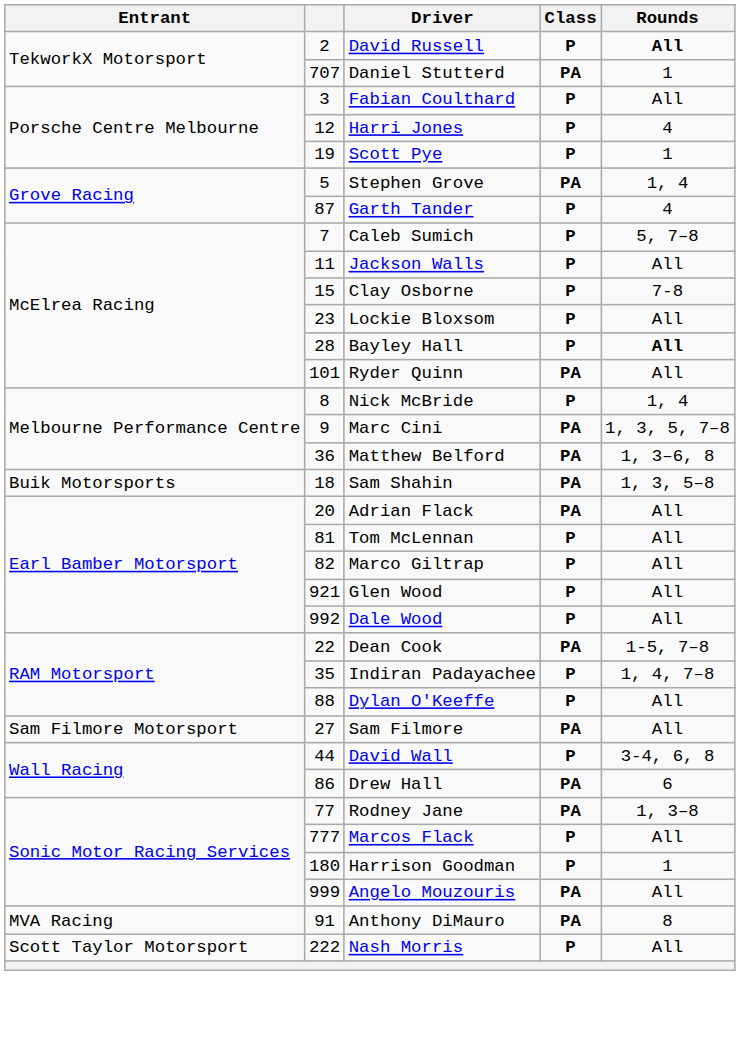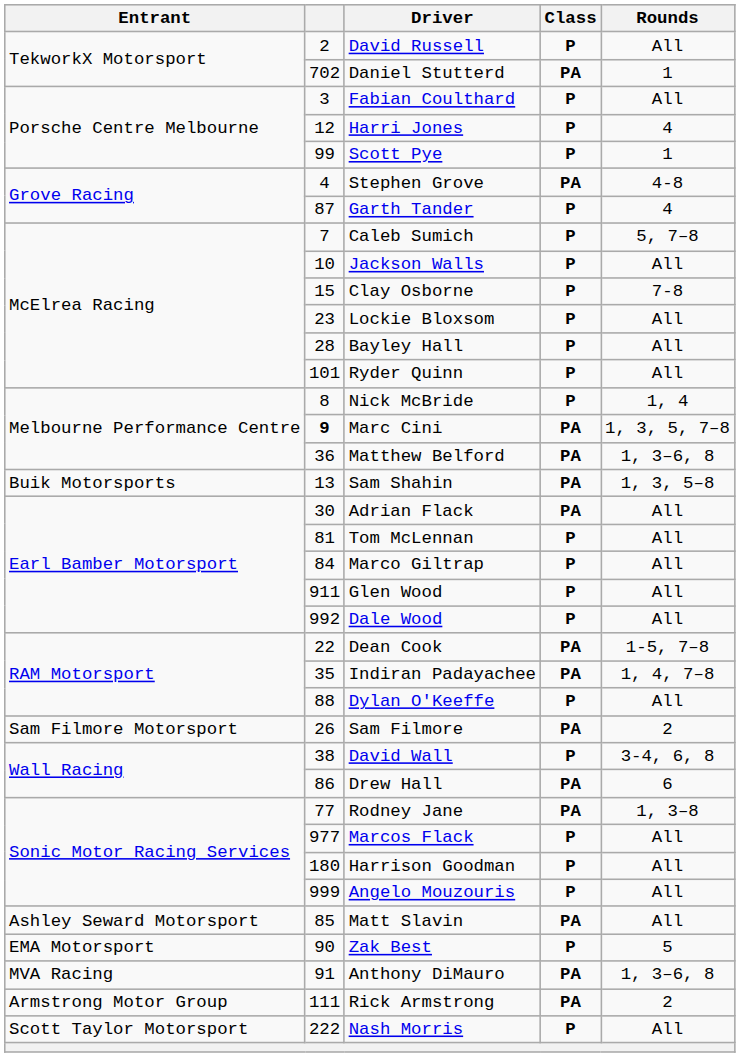 <table class="wikitable" style=font-size:85%;>
 <tr>
 <th>Entrant</th>
 <th></th>
 <th>Driver</th>
 <th>Class</th>
 <th>Rounds</th>
 </tr>
 <tr>
 <td rowspan="2"> TekworkX Motorsport</td>
 <td align=center>2</td>
 <td> <a href='#'>David Russell</a></td>
 <td align=center><strong><span>P</span> </strong></td>
-<td align=center><strong>All</strong></td>
+<td align=center>All</td>
 </tr>
 <tr>
-<td align=center>707</td>
+<td align=center>702</td>
 <td> Daniel Stutterd</td>
 <td align=center><strong><span>PA</span> </strong></td>
 <td align=center>1</td>
 </tr>
 <tr>
 <td rowspan="3"> Porsche Centre Melbourne</td>
 <td align="center">3</td>
 <td> <a href='#'>Fabian Coulthard</a></td>
 <td align="center"><strong><span>P</span> </strong></td>
 <td align="center">All</td>
 </tr>
 <tr>
 <td align=center>12</td>
 <td> <a href='#'>Harri Jones</a></td>
 <td align=center><strong><span>P</span> </strong></td>
 <td align=center>4</td>
 </tr>
 <tr>
-<td align=center>19</td>
+<td align=center>99</td>
 <td> <a href='#'>Scott Pye</a></td>
 <td align=center><strong><span>P</span> </strong></td>
 <td align=center>1</td>
 </tr>
 <tr>
 <td rowspan="2"> <a href='#'>Grove Racing</a></td>
-<td align=center>5</td>
+<td align=center>4</td>
 <td> Stephen Grove</td>
 <td align=center><strong><span>PA</span> </strong></td>
-<td align="center">1, 4</td>
+<td align=center>4-8</td>
 </tr>
 <tr>
 <td align=center>87</td>
 <td> <a href='#'>Garth Tander</a></td>
 <td align=center><strong><span>P</span> </strong></td>
 <td align=center>4</td>
 </tr>
 <tr>
 <td rowspan="6"> McElrea Racing</td>
 <td align=center>7</td>
 <td> Caleb Sumich</td>
 <td align=center><strong><span>P</span> </strong></td>
 <td align=center>5, 7–8</td>
 </tr>
 <tr>
-<td align="center">11</td>
+<td align="center">10</td>
 <td> <a href='#'>Jackson Walls</a></td>
 <td align="center"><strong><span>P</span> </strong></td>
 <td align="center">All</td>
 </tr>
 <tr>
 <td align=center>15</td>
 <td> Clay Osborne</td>
 <td align=center><strong><span>P</span> </strong></td>
 <td align=center>7-8</td>
 </tr>
 <tr>
 <td align=center>23</td>
 <td> Lockie Bloxsom</td>
 <td align=center><strong><span>P</span> </strong></td>
 <td align=center>All</td>
 </tr>
 <tr>
 <td align=center>28</td>
 <td> Bayley Hall</td>
 <td align=center><strong><span>P</span> </strong></td>
-<td align=center><strong>All</strong></td>
+<td align=center>All</td>
 </tr>
 <tr>
 <td align="center">101</td>
 <td> Ryder Quinn</td>
-<td align=center><strong><span>PA</span> </strong></td>
+<td align=center><strong><span>P</span> </strong></td>
 <td align=center>All</td>
 </tr>
 <tr>
 <td rowspan="3"> Melbourne Performance Centre</td>
 <td align="center">8</td>
 <td> Nick McBride</td>
 <td align="center"><strong><span>P</span> </strong></td>
 <td align="center">1, 4</td>
 </tr>
 <tr>
-<td align=center>9</td>
+<td align=center><strong>9</strong></td>
 <td> Marc Cini</td>
 <td align=center><strong><span>PA</span> </strong></td>
 <td align=center>1, 3, 5, 7–8</td>
 </tr>
 <tr>
 <td align=center>36</td>
 <td> Matthew Belford</td>
 <td align=center><strong><span>PA</span> </strong></td>
 <td align=center>1, 3–6, 8</td>
 </tr>
 <tr>
 <td> Buik Motorsports</td>
-<td align=center>18</td>
+<td align=center>13</td>
 <td> Sam Shahin</td>
 <td align=center><strong><span>PA</span> </strong></td>
 <td align=center>1, 3, 5–8</td>
 </tr>
 <tr>
 <td rowspan="5"> <a href='#'>Earl Bamber Motorsport</a></td>
-<td align=center>20</td>
+<td align=center>30</td>
 <td> Adrian Flack</td>
 <td align=center><strong><span>PA</span> </strong></td>
 <td align=center>All</td>
 </tr>
 <tr>
 <td align=center>81</td>
 <td> Tom McLennan</td>
 <td align=center><strong><span>P</span> </strong></td>
 <td align=center>All</td>
 </tr>
 <tr>
-<td align=center>82</td>
+<td align=center>84</td>
 <td> Marco Giltrap</td>
 <td align=center><strong><span>P</span> </strong></td>
 <td align=center>All</td>
 </tr>
 <tr>
-<td align=center>921</td>
+<td align=center>911</td>
 <td> Glen Wood</td>
 <td align=center><strong><span>P</span> </strong></td>
 <td align=center>All</td>
 </tr>
 <tr>
 <td align=center>992</td>
 <td> <a href='#'>Dale Wood</a></td>
 <td align=center><strong><span>P</span> </strong></td>
 <td align=center>All</td>
 </tr>
 <tr>
 <td rowspan="3"> <a href='#'>RAM Motorsport</a></td>
 <td align=center>22</td>
 <td> Dean Cook</td>
 <td align=center><strong><span>PA</span> </strong></td>
 <td align=center>1-5, 7–8</td>
 </tr>
 <tr>
 <td align=center>35</td>
 <td> Indiran Padayachee</td>
-<td align=center><strong><span>P</span> </strong></td>
+<td align=center><strong><span>PA</span> </strong></td>
 <td align=center>1, 4, 7–8</td>
 </tr>
 <tr>
 <td align=center>88</td>
 <td> <a href='#'>Dylan O'Keeffe</a></td>
 <td align=center><strong><span>P</span> </strong></td>
 <td align=center>All</td>
 </tr>
 <tr>
 <td> Sam Filmore Motorsport</td>
-<td align=center>27</td>
+<td align=center>26</td>
 <td> Sam Filmore</td>
 <td align=center><strong><span>PA</span> </strong></td>
-<td align=center>All</td>
+<td align=center>2</td>
 </tr>
 <tr>
 <td rowspan="2"> <a href='#'>Wall Racing</a></td>
-<td align=center>44</td>
+<td align=center>38</td>
 <td> <a href='#'>David Wall</a></td>
 <td align=center><strong><span>P</span> </strong></td>
 <td align=center>3-4, 6, 8</td>
 </tr>
 <tr>
 <td align=center>86</td>
 <td> Drew Hall</td>
 <td align=center><strong><span>PA</span> </strong></td>
 <td align=center>6</td>
 </tr>
 <tr>
 <td rowspan="4"> <a href='#'>Sonic Motor Racing Services</a></td>
 <td align=center>77</td>
 <td> Rodney Jane</td>
 <td align=center><strong><span>PA</span> </strong></td>
 <td align=center>1, 3–8</td>
 </tr>
 <tr>
-<td align=center>777</td>
+<td align=center>977</td>
 <td> <a href='#'>Marcos Flack</a></td>
 <td align=center><strong><span>P</span> </strong></td>
 <td align=center>All</td>
 </tr>
 <tr>
 <td align=center>180</td>
 <td> Harrison Goodman</td>
 <td align=center><strong><span>P</span> </strong></td>
-<td align=center>1</td>
+<td align=center>All</td>
 </tr>
 <tr>
 <td align=center>999</td>
 <td> <a href='#'>Angelo Mouzouris</a></td>
+<td align=center><strong><span>P</span> </strong></td>
+<td align=center>All</td>
+</tr>
+<tr>
+<td> Ashley Seward Motorsport</td>
+<td align=center>85</td>
+<td> Matt Slavin</td>
 <td align=center><strong><span>PA</span> </strong></td>
 <td align=center>All</td>
+</tr>
+<tr>
+<td> EMA Motorsport</td>
+<td align=center>90</td>
+<td> <a href='#'>Zak Best</a></td>
+<td align=center><strong><span>P</span> </strong></td>
+<td align=center>5</td>
 </tr>
 <tr>
 <td> MVA Racing</td>
 <td align=center>91</td>
 <td> Anthony DiMauro</td>
 <td align=center><strong><span>PA</span> </strong></td>
-<td align=center>8</td>
+<td align=center>1, 3–6, 8</td>
+</tr>
+<tr>
+<td> Armstrong Motor Group</td>
+<td align=center>111</td>
+<td> Rick Armstrong</td>
+<td align=center><strong><span>PA</span> </strong></td>
+<td align=center>2</td>
 </tr>
 <tr>
 <td> Scott Taylor Motorsport</td>
 <td align="center">222</td>
 <td> <a href='#'>Nash Morris</a></td>
 <td align="center"><strong><span>P</span> </strong></td>
 <td align="center">All</td>
 </tr>
 <tr>
 <th colspan="5"></th>
 </tr>
 </table>
